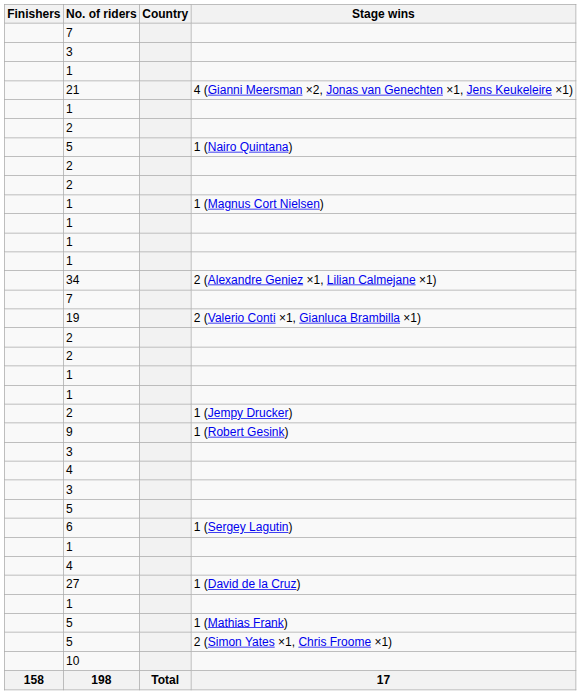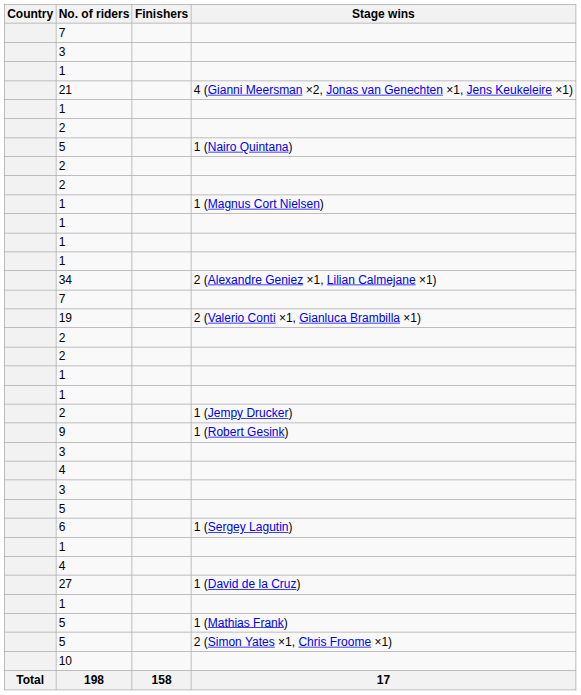 <table class="wikitable sortable plainrowheaders">
 <tr>
+<th scope="col">Country</th>
+<th scope="col">No. of riders</th>
 <th scope="col">Finishers</th>
-<th scope="col">No. of riders</th>
-<th scope="col">Country</th>
 <th scope="col">Stage wins</th>
 </tr>
 <tr>
+<th scope="row"></th>
+<td>7</td>
 <td></td>
-<td>7</td>
-<th scope="row"></th>
 <td></td>
 </tr>
 <tr>
+<th scope="row"></th>
+<td>3</td>
 <td></td>
-<td>3</td>
-<th scope="row"></th>
 <td></td>
 </tr>
 <tr>
+<th scope="row"></th>
+<td>1</td>
 <td></td>
-<td>1</td>
-<th scope="row"></th>
 <td></td>
 </tr>
 <tr>
+<th scope="row"></th>
+<td>21</td>
 <td></td>
-<td>21</td>
-<th scope="row"></th>
 <td>4 (<a href='#'>Gianni Meersman</a> ×2, <a href='#'>Jonas van Genechten</a> ×1, <a href='#'>Jens Keukeleire</a> ×1)</td>
 </tr>
 <tr>
+<th scope="row"></th>
+<td>1</td>
 <td></td>
-<td>1</td>
-<th scope="row"></th>
 <td></td>
 </tr>
 <tr>
+<th scope="row"></th>
+<td>2</td>
 <td></td>
-<td>2</td>
-<th scope="row"></th>
 <td></td>
 </tr>
 <tr>
+<th scope="row"></th>
+<td>5</td>
 <td></td>
-<td>5</td>
-<th scope="row"></th>
 <td>1 (<a href='#'>Nairo Quintana</a>)</td>
 </tr>
 <tr>
+<th scope="row"></th>
+<td>2</td>
 <td></td>
-<td>2</td>
-<th scope="row"></th>
 <td></td>
 </tr>
 <tr>
+<th scope="row"></th>
+<td>2</td>
 <td></td>
-<td>2</td>
-<th scope="row"></th>
 <td></td>
 </tr>
 <tr>
+<th scope="row"></th>
+<td>1</td>
 <td></td>
-<td>1</td>
-<th scope="row"></th>
 <td>1 (<a href='#'>Magnus Cort Nielsen</a>)</td>
 </tr>
 <tr>
+<th scope="row"></th>
+<td>1</td>
 <td></td>
-<td>1</td>
-<th scope="row"></th>
 <td></td>
 </tr>
 <tr>
+<th scope="row"></th>
+<td>1</td>
 <td></td>
-<td>1</td>
-<th scope="row"></th>
 <td></td>
 </tr>
 <tr>
+<th scope="row"></th>
+<td>1</td>
 <td></td>
-<td>1</td>
-<th scope="row"></th>
 <td></td>
 </tr>
 <tr>
+<th scope="row"></th>
+<td>34</td>
 <td></td>
-<td>34</td>
-<th scope="row"></th>
 <td>2 (<a href='#'>Alexandre Geniez</a> ×1, <a href='#'>Lilian Calmejane</a> ×1)</td>
 </tr>
 <tr>
+<th scope="row"></th>
+<td>7</td>
 <td></td>
-<td>7</td>
-<th scope="row"></th>
 <td></td>
 </tr>
 <tr>
+<th scope="row"></th>
+<td>19</td>
 <td></td>
-<td>19</td>
-<th scope="row"></th>
 <td>2 (<a href='#'>Valerio Conti</a> ×1, <a href='#'>Gianluca Brambilla</a> ×1)</td>
 </tr>
 <tr>
+<th scope="row"></th>
+<td>2</td>
 <td></td>
-<td>2</td>
-<th scope="row"></th>
 <td></td>
 </tr>
 <tr>
+<th scope="row"></th>
+<td>2</td>
 <td></td>
-<td>2</td>
-<th scope="row"></th>
 <td></td>
 </tr>
 <tr>
+<th scope="row"></th>
+<td>1</td>
 <td></td>
-<td>1</td>
-<th scope="row"></th>
 <td></td>
 </tr>
 <tr>
+<th scope="row"></th>
+<td>1</td>
 <td></td>
-<td>1</td>
-<th scope="row"></th>
 <td></td>
 </tr>
 <tr>
+<th scope="row"></th>
+<td>2</td>
 <td></td>
-<td>2</td>
-<th scope="row"></th>
 <td>1 (<a href='#'>Jempy Drucker</a>)</td>
 </tr>
 <tr>
+<th scope="row"></th>
+<td>9</td>
 <td></td>
-<td>9</td>
-<th scope="row"></th>
 <td>1 (<a href='#'>Robert Gesink</a>)</td>
 </tr>
 <tr>
+<th scope="row"></th>
+<td>3</td>
 <td></td>
-<td>3</td>
-<th scope="row"></th>
 <td></td>
 </tr>
 <tr>
+<th scope="row"></th>
+<td>4</td>
 <td></td>
-<td>4</td>
-<th scope="row"></th>
 <td></td>
 </tr>
 <tr>
+<th scope="row"></th>
+<td>3</td>
 <td></td>
-<td>3</td>
-<th scope="row"></th>
 <td></td>
 </tr>
 <tr>
+<th scope="row"></th>
+<td>5</td>
 <td></td>
-<td>5</td>
-<th scope="row"></th>
 <td></td>
 </tr>
 <tr>
+<th scope="row"></th>
+<td>6</td>
 <td></td>
-<td>6</td>
-<th scope="row"></th>
 <td>1 (<a href='#'>Sergey Lagutin</a>)</td>
 </tr>
 <tr>
+<th scope="row"></th>
+<td>1</td>
 <td></td>
-<td>1</td>
-<th scope="row"></th>
 <td></td>
 </tr>
 <tr>
+<th scope="row"></th>
+<td>4</td>
 <td></td>
-<td>4</td>
-<th scope="row"></th>
 <td></td>
 </tr>
 <tr>
+<th scope="row"></th>
+<td>27</td>
 <td></td>
-<td>27</td>
-<th scope="row"></th>
 <td>1 (<a href='#'>David de la Cruz</a>)</td>
 </tr>
 <tr>
+<th scope="row"></th>
+<td>1</td>
 <td></td>
-<td>1</td>
-<th scope="row"></th>
 <td></td>
 </tr>
 <tr>
+<th scope="row"></th>
+<td>5</td>
 <td></td>
-<td>5</td>
-<th scope="row"></th>
 <td>1 (<a href='#'>Mathias Frank</a>)</td>
 </tr>
 <tr>
+<th scope="row"></th>
+<td>5</td>
 <td></td>
-<td>5</td>
-<th scope="row"></th>
 <td>2 (<a href='#'>Simon Yates</a> ×1, <a href='#'>Chris Froome</a> ×1)</td>
 </tr>
 <tr>
+<th scope="row"></th>
+<td>10</td>
 <td></td>
-<td>10</td>
-<th scope="row"></th>
 <td></td>
 </tr>
 <tr>
+<th>Total</th>
+<th>198</th>
 <th>158</th>
-<th>198</th>
-<th>Total</th>
 <th>17</th>
 </tr>
 </table>
